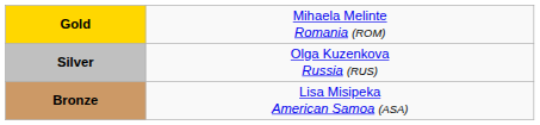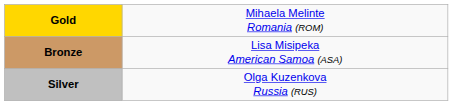 <table class="wikitable" style=" text-align:center; font-size:110%;" width="35%">
 <tr>
 <td bgcolor="gold"><strong>Gold</strong></td>
 <td> <a href='#'>Mihaela Melinte</a><br><em><a href='#'>Romania</a> <small>(ROM)</small></em></td>
 </tr>
 <tr>
+<td bgcolor="CC9966"><strong>Bronze</strong></td>
+<td> <a href='#'>Lisa Misipeka</a><br><em><a href='#'>American Samoa</a> <small>(ASA)</small></em></td>
+</tr>
+<tr>
 <td bgcolor="silver"><strong>Silver</strong></td>
 <td> <a href='#'>Olga Kuzenkova</a><br><em><a href='#'>Russia</a> <small>(RUS)</small></em></td>
 </tr>
-<tr>
-<td bgcolor="CC9966"><strong>Bronze</strong></td>
-<td> <a href='#'>Lisa Misipeka</a><br><em><a href='#'>American Samoa</a> <small>(ASA)</small></em></td>
-</tr>
 </table>
